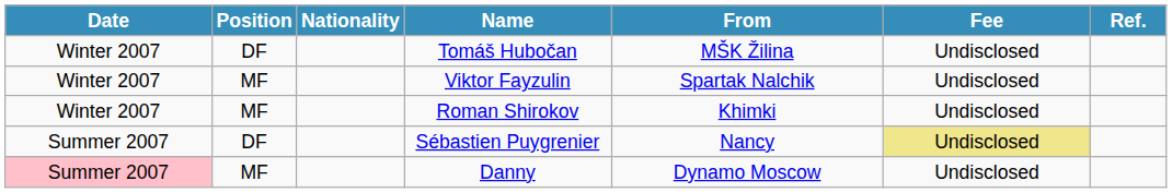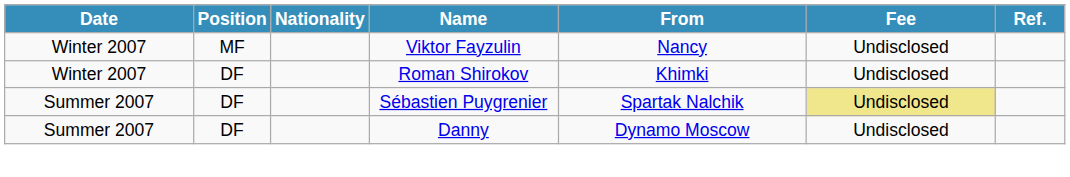 <table class="wikitable" style="text-align:center; font-size:90%; ">
 <tr>
 <th style="background:#348EB9; color:white; width:150px;">Date</th>
 <th style="background:#348EB9; color:white; width:55px;">Position</th>
 <th style="background:#348EB9; color:white; width:55px;">Nationality</th>
 <th style="background:#348EB9; color:white; width:150px;">Name</th>
 <th style="background:#348EB9; color:white; width:200px;">From</th>
 <th style="background:#348EB9; color:white; width:150px;">Fee</th>
 <th style="background:#348EB9; color:white; width:50px;">Ref.</th>
 </tr>
 <tr>
 <td>Winter 2007</td>
-<td>DF</td>
+<td>MF</td>
 <td></td>
-<td><a href='#'>Tomáš Hubočan</a></td>
-<td><a href='#'>MŠK Žilina</a></td>
+<td><a href='#'>Viktor Fayzulin</a></td>
+<td><a href='#'>Nancy</a></td>
 <td>Undisclosed</td>
 <td></td>
 </tr>
 <tr>
 <td>Winter 2007</td>
-<td>MF</td>
-<td></td>
-<td><a href='#'>Viktor Fayzulin</a></td>
-<td><a href='#'>Spartak Nalchik</a></td>
-<td>Undisclosed</td>
-<td></td>
-</tr>
-<tr>
-<td>Winter 2007</td>
-<td>MF</td>
+<td>DF</td>
 <td></td>
 <td><a href='#'>Roman Shirokov</a></td>
 <td><a href='#'>Khimki</a></td>
 <td>Undisclosed</td>
 <td></td>
 </tr>
 <tr>
 <td>Summer 2007</td>
 <td>DF</td>
 <td></td>
 <td><a href='#'>Sébastien Puygrenier</a></td>
-<td><a href='#'>Nancy</a></td>
+<td><a href='#'>Spartak Nalchik</a></td>
 <td style="background: khaki;">Undisclosed</td>
 <td></td>
 </tr>
 <tr>
-<td style="background: pink;">Summer 2007</td>
-<td>MF</td>
+<td>Summer 2007</td>
+<td>DF</td>
 <td></td>
 <td><a href='#'>Danny</a></td>
 <td><a href='#'>Dynamo Moscow</a></td>
 <td>Undisclosed</td>
 <td></td>
 </tr>
 </table>
